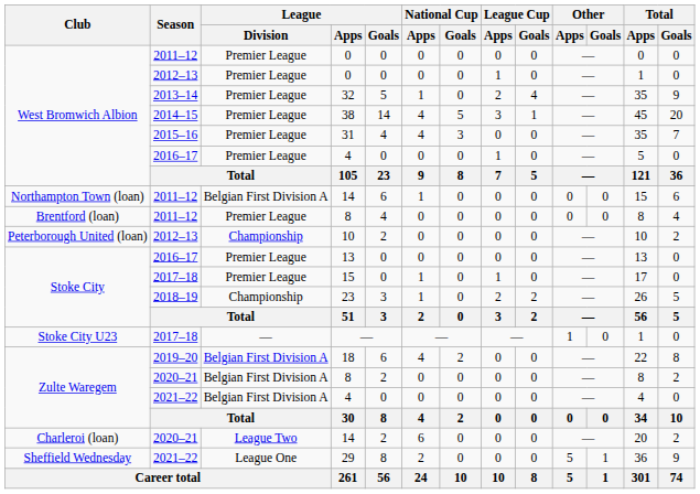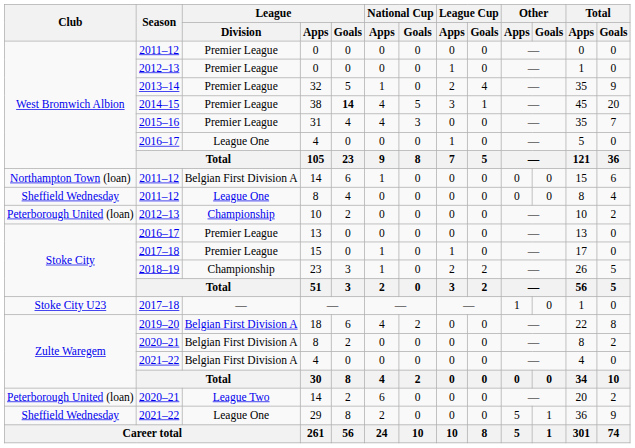 <table class="wikitable" style="text-align: center">
 <tr>
 <th rowspan="2">Club</th>
 <th rowspan="2">Season</th>
 <th colspan="3">League</th>
 <th colspan="2">National Cup</th>
 <th colspan="2">League Cup</th>
 <th colspan="2">Other</th>
 <th colspan="2">Total</th>
 </tr>
 <tr>
 <th>Division</th>
 <th>Apps</th>
 <th>Goals</th>
 <th>Apps</th>
 <th>Goals</th>
 <th>Apps</th>
 <th>Goals</th>
 <th>Apps</th>
 <th>Goals</th>
 <th>Apps</th>
 <th>Goals</th>
 </tr>
 <tr>
 <td rowspan="7"><a href='#'>West Bromwich Albion</a></td>
 <td><a href='#'>2011–12</a></td>
 <td>Premier League</td>
 <td>0</td>
 <td>0</td>
 <td>0</td>
 <td>0</td>
 <td>0</td>
 <td>0</td>
 <td colspan="2">—</td>
 <td>0</td>
 <td>0</td>
 </tr>
 <tr>
 <td><a href='#'>2012–13</a></td>
 <td>Premier League</td>
 <td>0</td>
 <td>0</td>
 <td>0</td>
 <td>0</td>
 <td>1</td>
 <td>0</td>
 <td colspan="2">—</td>
 <td>1</td>
 <td>0</td>
 </tr>
 <tr>
 <td><a href='#'>2013–14</a></td>
 <td>Premier League</td>
 <td>32</td>
 <td>5</td>
 <td>1</td>
 <td>0</td>
 <td>2</td>
 <td>4</td>
 <td colspan="2">—</td>
 <td>35</td>
 <td>9</td>
 </tr>
 <tr>
 <td><a href='#'>2014–15</a></td>
 <td>Premier League</td>
 <td>38</td>
-<td>14</td>
+<td><strong>14</strong></td>
 <td>4</td>
 <td>5</td>
 <td>3</td>
 <td>1</td>
 <td colspan="2">—</td>
 <td>45</td>
 <td>20</td>
 </tr>
 <tr>
 <td><a href='#'>2015–16</a></td>
 <td>Premier League</td>
 <td>31</td>
 <td>4</td>
 <td>4</td>
 <td>3</td>
 <td>0</td>
 <td>0</td>
 <td colspan="2">—</td>
 <td>35</td>
 <td>7</td>
 </tr>
 <tr>
 <td><a href='#'>2016–17</a></td>
-<td>Premier League</td>
+<td>League One</td>
 <td>4</td>
 <td>0</td>
 <td>0</td>
 <td>0</td>
 <td>1</td>
 <td>0</td>
 <td colspan="2">—</td>
 <td>5</td>
 <td>0</td>
 </tr>
 <tr>
 <th colspan="2">Total</th>
 <th>105</th>
 <th>23</th>
 <th>9</th>
 <th>8</th>
 <th>7</th>
 <th>5</th>
 <th colspan="2">—</th>
 <th>121</th>
 <th>36</th>
 </tr>
 <tr>
 <td><a href='#'>Northampton Town</a> (loan)</td>
 <td><a href='#'>2011–12</a></td>
 <td>Belgian First Division A</td>
 <td>14</td>
 <td>6</td>
 <td>1</td>
 <td>0</td>
 <td>0</td>
 <td>0</td>
 <td>0</td>
 <td>0</td>
 <td>15</td>
 <td>6</td>
 </tr>
 <tr>
-<td><a href='#'>Brentford</a> (loan)</td>
+<td><a href='#'>Sheffield Wednesday</a></td>
 <td><a href='#'>2011–12</a></td>
-<td>Premier League</td>
+<td><a href='#'>League One</a></td>
 <td>8</td>
 <td>4</td>
 <td>0</td>
 <td>0</td>
 <td>0</td>
 <td>0</td>
 <td>0</td>
 <td>0</td>
 <td>8</td>
 <td>4</td>
 </tr>
 <tr>
 <td><a href='#'>Peterborough United</a> (loan)</td>
 <td><a href='#'>2012–13</a></td>
 <td><a href='#'>Championship</a></td>
 <td>10</td>
 <td>2</td>
 <td>0</td>
 <td>0</td>
 <td>0</td>
 <td>0</td>
 <td colspan="2">—</td>
 <td>10</td>
 <td>2</td>
 </tr>
 <tr>
 <td rowspan="4"><a href='#'>Stoke City</a></td>
 <td><a href='#'>2016–17</a></td>
 <td>Premier League</td>
 <td>13</td>
 <td>0</td>
 <td>0</td>
 <td>0</td>
 <td>0</td>
 <td>0</td>
 <td colspan="2">—</td>
 <td>13</td>
 <td>0</td>
 </tr>
 <tr>
 <td><a href='#'>2017–18</a></td>
 <td>Premier League</td>
 <td>15</td>
 <td>0</td>
 <td>1</td>
 <td>0</td>
 <td>1</td>
 <td>0</td>
 <td colspan="2">—</td>
 <td>17</td>
 <td>0</td>
 </tr>
 <tr>
 <td><a href='#'>2018–19</a></td>
 <td>Championship</td>
 <td>23</td>
 <td>3</td>
 <td>1</td>
 <td>0</td>
 <td>2</td>
 <td>2</td>
 <td colspan="2">—</td>
 <td>26</td>
 <td>5</td>
 </tr>
 <tr>
 <th colspan="2">Total</th>
 <th>51</th>
 <th>3</th>
 <th>2</th>
 <th>0</th>
 <th>3</th>
 <th>2</th>
 <th colspan="2">—</th>
 <th>56</th>
 <th>5</th>
 </tr>
 <tr>
 <td><a href='#'>Stoke City U23</a></td>
 <td><a href='#'>2017–18</a></td>
 <td>—</td>
 <td colspan="2">—</td>
 <td colspan="2">—</td>
 <td colspan="2">—</td>
 <td>1</td>
 <td>0</td>
 <td>1</td>
 <td>0</td>
 </tr>
 <tr>
 <td rowspan="4"><a href='#'>Zulte Waregem</a></td>
 <td><a href='#'>2019–20</a></td>
 <td><a href='#'>Belgian First Division A</a></td>
 <td>18</td>
 <td>6</td>
 <td>4</td>
 <td>2</td>
 <td>0</td>
 <td>0</td>
 <td colspan=2>—</td>
 <td>22</td>
 <td>8</td>
 </tr>
 <tr>
 <td><a href='#'>2020–21</a></td>
 <td>Belgian First Division A</td>
 <td>8</td>
 <td>2</td>
 <td>0</td>
 <td>0</td>
 <td>0</td>
 <td>0</td>
 <td colspan=2>—</td>
 <td>8</td>
 <td>2</td>
 </tr>
 <tr>
 <td><a href='#'>2021–22</a></td>
 <td>Belgian First Division A</td>
 <td>4</td>
 <td>0</td>
 <td>0</td>
 <td>0</td>
 <td>0</td>
 <td>0</td>
 <td colspan=2>—</td>
 <td>4</td>
 <td>0</td>
 </tr>
 <tr>
 <th colspan="2">Total</th>
 <th>30</th>
 <th>8</th>
 <th>4</th>
 <th>2</th>
 <th>0</th>
 <th>0</th>
 <th>0</th>
 <th>0</th>
 <th>34</th>
 <th>10</th>
 </tr>
 <tr>
-<td><a href='#'>Charleroi</a> (loan)</td>
+<td><a href='#'>Peterborough United</a> (loan)</td>
 <td><a href='#'>2020–21</a></td>
 <td><a href='#'>League Two</a></td>
 <td>14</td>
 <td>2</td>
 <td>6</td>
 <td>0</td>
 <td>0</td>
 <td>0</td>
 <td colspan=2>—</td>
 <td>20</td>
 <td>2</td>
 </tr>
 <tr>
 <td><a href='#'>Sheffield Wednesday</a></td>
 <td><a href='#'>2021–22</a></td>
 <td>League One</td>
 <td>29</td>
 <td>8</td>
 <td>2</td>
 <td>0</td>
 <td>0</td>
 <td>0</td>
 <td>5</td>
 <td>1</td>
 <td>36</td>
 <td>9</td>
 </tr>
 <tr>
 <th colspan="3">Career total</th>
 <th>261</th>
 <th>56</th>
 <th>24</th>
 <th>10</th>
 <th>10</th>
 <th>8</th>
 <th>5</th>
 <th>1</th>
 <th>301</th>
 <th>74</th>
 </tr>
 </table>
